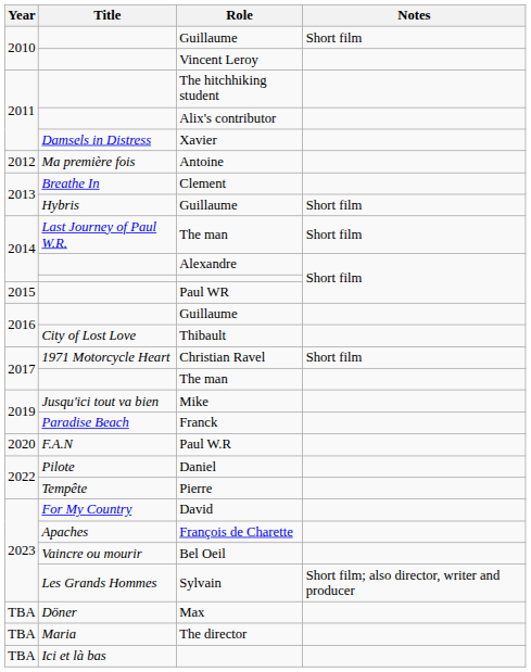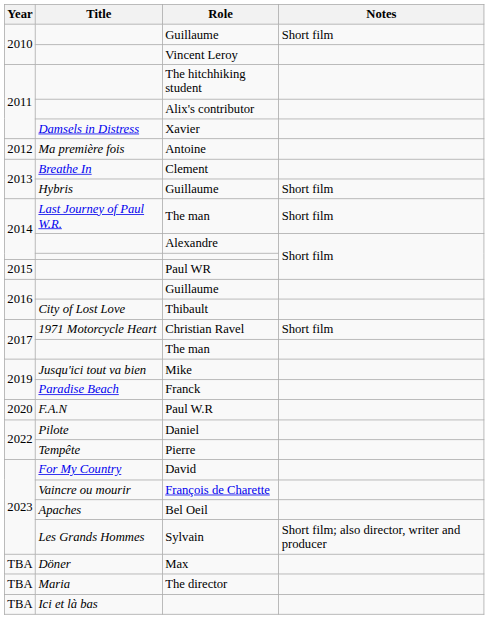 <table class="wikitable sortable">
 <tr>
 <th>Year</th>
 <th>Title</th>
 <th>Role</th>
 <th class="unsortable">Notes</th>
 </tr>
 <tr>
 <td rowspan="2">2010</td>
 <td><em></em></td>
 <td>Guillaume</td>
 <td>Short film</td>
 </tr>
 <tr>
 <td><em></em></td>
 <td>Vincent Leroy</td>
 <td></td>
 </tr>
 <tr>
 <td rowspan="3">2011</td>
 <td><em></em></td>
 <td>The hitchhiking student</td>
 <td></td>
 </tr>
 <tr>
 <td><em></em></td>
 <td>Alix's contributor</td>
 <td></td>
 </tr>
 <tr>
 <td><em><a href='#'>Damsels in Distress</a></em></td>
 <td>Xavier</td>
 <td></td>
 </tr>
 <tr>
 <td>2012</td>
 <td><em>Ma première fois</em></td>
 <td>Antoine</td>
 <td></td>
 </tr>
 <tr>
 <td rowspan="2">2013</td>
 <td><em><a href='#'>Breathe In</a></em></td>
 <td>Clement</td>
 <td></td>
 </tr>
 <tr>
 <td><em>Hybris</em></td>
 <td>Guillaume</td>
 <td>Short film</td>
 </tr>
 <tr>
 <td rowspan="3">2014</td>
 <td><em><a href='#'>Last Journey of Paul W.R.</a></em></td>
 <td>The man</td>
 <td>Short film</td>
 </tr>
 <tr>
 <td><em></em></td>
 <td>Alexandre</td>
 <td rowspan="3">Short film</td>
 </tr>
 <tr>
 <td><em></em></td>
 <td></td>
 </tr>
 <tr>
 <td>2015</td>
 <td><em></em></td>
 <td>Paul WR</td>
 </tr>
 <tr>
 <td rowspan="2">2016</td>
 <td><em></em></td>
 <td>Guillaume</td>
 <td></td>
 </tr>
 <tr>
 <td><em>City of Lost Love</em></td>
 <td>Thibault</td>
 <td></td>
 </tr>
 <tr>
 <td rowspan="2">2017</td>
 <td><em>1971 Motorcycle Heart</em></td>
 <td>Christian Ravel</td>
 <td>Short film</td>
 </tr>
 <tr>
 <td><em></em></td>
 <td>The man</td>
 <td></td>
 </tr>
 <tr>
 <td rowspan="2">2019</td>
 <td><em>Jusqu'ici tout va bien</em></td>
 <td>Mike</td>
 <td></td>
 </tr>
 <tr>
 <td><em><a href='#'>Paradise Beach</a></em></td>
 <td>Franck</td>
 <td></td>
 </tr>
 <tr>
 <td>2020</td>
 <td><em>F.A.N</em></td>
 <td>Paul W.R</td>
 <td></td>
 </tr>
 <tr>
 <td rowspan="2">2022</td>
 <td><em>Pilote</em></td>
 <td>Daniel</td>
 <td></td>
 </tr>
 <tr>
 <td><em>Tempête</em></td>
 <td>Pierre</td>
 <td></td>
 </tr>
 <tr>
 <td rowspan="4">2023</td>
 <td><em><a href='#'>For My Country</a></em></td>
 <td>David</td>
 <td></td>
 </tr>
 <tr>
-<td><em>Apaches</em></td>
+<td><em>Vaincre ou mourir</em></td>
 <td><a href='#'>François de Charette</a></td>
 <td></td>
 </tr>
 <tr>
-<td><em>Vaincre ou mourir</em></td>
+<td><em>Apaches</em></td>
 <td>Bel Oeil</td>
 <td></td>
 </tr>
 <tr>
 <td><em>Les Grands Hommes</em></td>
 <td>Sylvain</td>
 <td>Short film; also director, writer and producer</td>
 </tr>
 <tr>
 <td>TBA</td>
 <td><em>Döner</em></td>
 <td>Max</td>
 <td></td>
 </tr>
 <tr>
 <td>TBA</td>
 <td><em>Maria</em></td>
 <td>The director</td>
 <td></td>
 </tr>
 <tr>
 <td>TBA</td>
 <td><em>Ici et là bas</em></td>
 <td></td>
 <td></td>
 </tr>
 </table>
